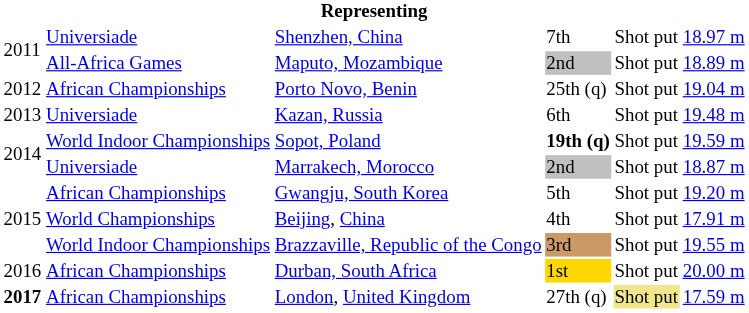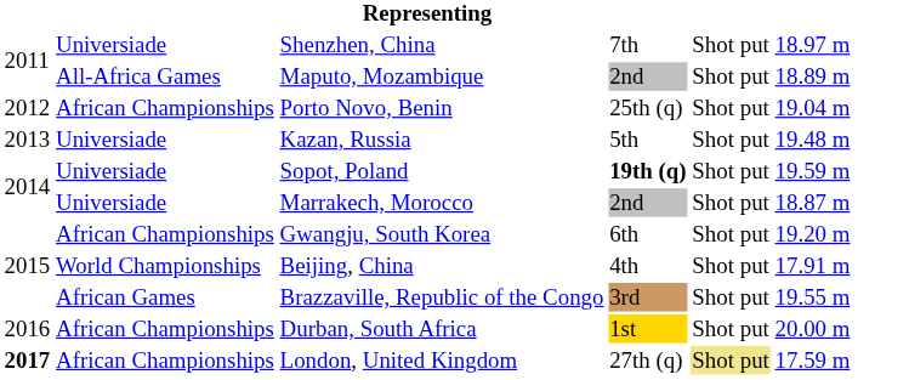 <table>
 <tr>
 <th colspan="6">Representing </th>
 </tr>
 <tr>
 <td rowspan=2>2011</td>
 <td><a href='#'>Universiade</a></td>
 <td><a href='#'>Shenzhen, China</a></td>
 <td>7th</td>
 <td>Shot put</td>
 <td><a href='#'>18.97 m</a></td>
 </tr>
 <tr>
 <td><a href='#'>All-Africa Games</a></td>
 <td><a href='#'>Maputo, Mozambique</a></td>
 <td bgcolor=silver>2nd</td>
 <td>Shot put</td>
 <td><a href='#'>18.89 m</a></td>
 </tr>
 <tr>
 <td>2012</td>
 <td><a href='#'>African Championships</a></td>
 <td><a href='#'>Porto Novo, Benin</a></td>
 <td>25th (q)</td>
 <td>Shot put</td>
 <td><a href='#'>19.04 m</a></td>
 </tr>
 <tr>
 <td>2013</td>
 <td><a href='#'>Universiade</a></td>
 <td><a href='#'>Kazan, Russia</a></td>
-<td>6th</td>
+<td>5th</td>
 <td>Shot put</td>
 <td><a href='#'>19.48 m</a></td>
 </tr>
 <tr>
 <td rowspan=2>2014</td>
-<td><a href='#'>World Indoor Championships</a></td>
+<td><a href='#'>Universiade</a></td>
 <td><a href='#'>Sopot, Poland</a></td>
 <td><strong>19th (q)</strong></td>
 <td>Shot put</td>
 <td><a href='#'>19.59 m</a></td>
 </tr>
 <tr>
 <td><a href='#'>Universiade</a></td>
 <td><a href='#'>Marrakech, Morocco</a></td>
 <td bgcolor=silver>2nd</td>
 <td>Shot put</td>
 <td><a href='#'>18.87 m</a></td>
 </tr>
 <tr>
 <td rowspan=3>2015</td>
 <td><a href='#'>African Championships</a></td>
 <td><a href='#'>Gwangju, South Korea</a></td>
-<td>5th</td>
+<td>6th</td>
 <td>Shot put</td>
 <td><a href='#'>19.20 m</a></td>
 </tr>
 <tr>
 <td><a href='#'>World Championships</a></td>
 <td><a href='#'>Beijing</a>, <a href='#'>China</a></td>
 <td>4th</td>
 <td>Shot put</td>
 <td><a href='#'>17.91 m</a></td>
 </tr>
 <tr>
-<td><a href='#'>World Indoor Championships</a></td>
+<td><a href='#'>African Games</a></td>
 <td><a href='#'>Brazzaville, Republic of the Congo</a></td>
 <td bgcolor=cc9966>3rd</td>
 <td>Shot put</td>
 <td><a href='#'>19.55 m</a></td>
 </tr>
 <tr>
 <td>2016</td>
 <td><a href='#'>African Championships</a></td>
 <td><a href='#'>Durban, South Africa</a></td>
 <td bgcolor=gold>1st</td>
 <td>Shot put</td>
 <td><a href='#'>20.00 m</a></td>
 </tr>
 <tr>
 <td><strong>2017</strong></td>
 <td><a href='#'>African Championships</a></td>
 <td><a href='#'>London</a>, <a href='#'>United Kingdom</a></td>
 <td>27th (q)</td>
 <td style="background: khaki;">Shot put</td>
 <td><a href='#'>17.59 m</a></td>
 </tr>
 </table>
